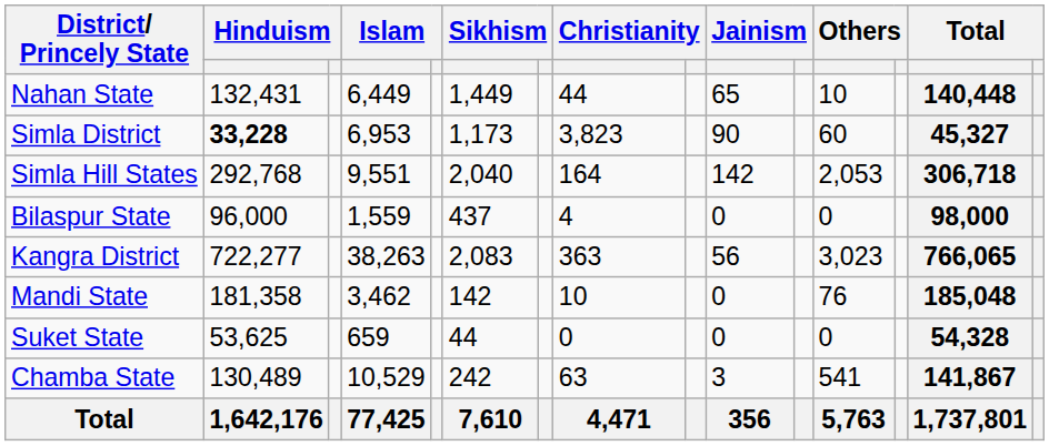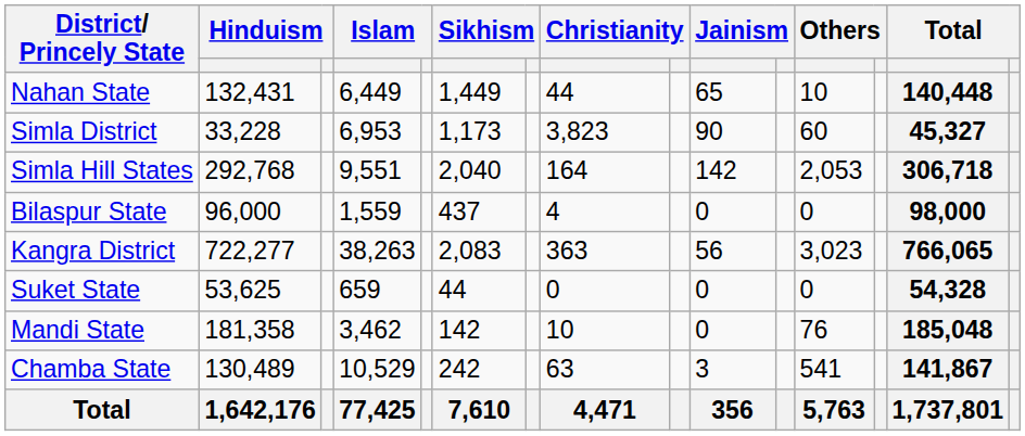 <table class="wikitable sortable">
 <tr>
 <th rowspan="2"><a href='#'>District</a>/<br><a href='#'>Princely State</a></th>
 <th colspan="2"><a href='#'>Hinduism</a> </th>
 <th colspan="2"><a href='#'>Islam</a> </th>
 <th colspan="2"><a href='#'>Sikhism</a> </th>
 <th colspan="2"><a href='#'>Christianity</a> </th>
 <th colspan="2"><a href='#'>Jainism</a> </th>
 <th colspan="2">Others</th>
 <th colspan="2">Total</th>
 </tr>
 <tr>
 <th><a href='#'></a></th>
 <th></th>
 <th></th>
 <th></th>
 <th></th>
 <th></th>
 <th></th>
 <th></th>
 <th></th>
 <th></th>
 <th></th>
 <th></th>
 <th></th>
 <th></th>
 </tr>
 <tr>
 <td><a href='#'>Nahan State</a></td>
 <td>132,431</td>
 <td></td>
 <td>6,449</td>
 <td></td>
 <td>1,449</td>
 <td></td>
 <td>44</td>
 <td></td>
 <td>65</td>
 <td></td>
 <td>10</td>
 <td></td>
 <th>140,448</th>
 <th></th>
 </tr>
 <tr>
 <td><a href='#'>Simla District</a></td>
-<td><strong>33,228</strong></td>
+<td>33,228</td>
 <td></td>
 <td>6,953</td>
 <td></td>
 <td>1,173</td>
 <td></td>
 <td>3,823</td>
 <td></td>
 <td>90</td>
 <td></td>
 <td>60</td>
 <td></td>
 <th>45,327</th>
 <th></th>
 </tr>
 <tr>
 <td><a href='#'>Simla Hill States</a></td>
 <td>292,768</td>
 <td></td>
 <td>9,551</td>
 <td></td>
 <td>2,040</td>
 <td></td>
 <td>164</td>
 <td></td>
 <td>142</td>
 <td></td>
 <td>2,053</td>
 <td></td>
 <th>306,718</th>
 <th></th>
 </tr>
 <tr>
 <td><a href='#'>Bilaspur State</a></td>
 <td>96,000</td>
 <td></td>
 <td>1,559</td>
 <td></td>
 <td>437</td>
 <td></td>
 <td>4</td>
 <td></td>
 <td>0</td>
 <td></td>
 <td>0</td>
 <td></td>
 <th>98,000</th>
 <th></th>
 </tr>
 <tr>
 <td><a href='#'>Kangra District</a></td>
 <td>722,277</td>
 <td></td>
 <td>38,263</td>
 <td></td>
 <td>2,083</td>
 <td></td>
 <td>363</td>
 <td></td>
 <td>56</td>
 <td></td>
 <td>3,023</td>
 <td></td>
 <th>766,065</th>
 <th></th>
 </tr>
 <tr>
+<td><a href='#'>Suket State</a></td>
+<td>53,625</td>
+<td></td>
+<td>659</td>
+<td></td>
+<td>44</td>
+<td></td>
+<td>0</td>
+<td></td>
+<td>0</td>
+<td></td>
+<td>0</td>
+<td></td>
+<th>54,328</th>
+<th></th>
+</tr>
+<tr>
 <td><a href='#'>Mandi State</a></td>
 <td>181,358</td>
 <td></td>
 <td>3,462</td>
 <td></td>
 <td>142</td>
 <td></td>
 <td>10</td>
 <td></td>
 <td>0</td>
 <td></td>
 <td>76</td>
 <td></td>
 <th>185,048</th>
-<th></th>
-</tr>
-<tr>
-<td><a href='#'>Suket State</a></td>
-<td>53,625</td>
-<td></td>
-<td>659</td>
-<td></td>
-<td>44</td>
-<td></td>
-<td>0</td>
-<td></td>
-<td>0</td>
-<td></td>
-<td>0</td>
-<td></td>
-<th>54,328</th>
 <th></th>
 </tr>
 <tr>
 <td><a href='#'>Chamba State</a></td>
 <td>130,489</td>
 <td></td>
 <td>10,529</td>
 <td></td>
 <td>242</td>
 <td></td>
 <td>63</td>
 <td></td>
 <td>3</td>
 <td></td>
 <td>541</td>
 <td></td>
 <th>141,867</th>
 <th></th>
 </tr>
 <tr>
 <th>Total</th>
 <th>1,642,176</th>
 <th></th>
 <th>77,425</th>
 <th></th>
 <th>7,610</th>
 <th></th>
 <th>4,471</th>
 <th></th>
 <th>356</th>
 <th></th>
 <th>5,763</th>
 <th></th>
 <th>1,737,801</th>
 <th></th>
 </tr>
 </table>
